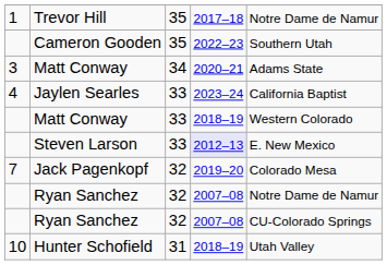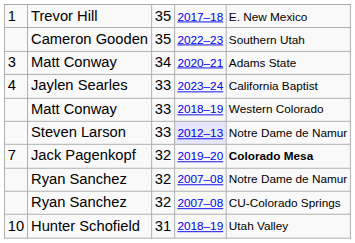 <table class="wikitable">
 <tr>
 </tr>
 <tr>
 <td>1</td>
 <td>Trevor Hill</td>
 <td>35</td>
 <td style="font-size:80%;"><a href='#'>2017–18</a></td>
-<td style="font-size:80%;">Notre Dame de Namur</td>
+<td style="font-size:80%;">E. New Mexico</td>
 </tr>
 <tr>
 <td></td>
 <td>Cameron Gooden</td>
 <td>35</td>
 <td style="font-size:80%;"><a href='#'>2022–23</a></td>
 <td style="font-size:80%;">Southern Utah</td>
 </tr>
 <tr>
 <td>3</td>
 <td>Matt Conway</td>
 <td>34</td>
 <td style="font-size:80%;"><a href='#'>2020–21</a></td>
 <td style="font-size:80%;">Adams State</td>
 </tr>
 <tr>
 <td>4</td>
 <td>Jaylen Searles</td>
 <td>33</td>
 <td style="font-size:80%;"><a href='#'>2023–24</a></td>
 <td style="font-size:80%;">California Baptist</td>
 </tr>
 <tr>
 <td></td>
 <td>Matt Conway</td>
 <td>33</td>
 <td style="font-size:80%;"><a href='#'>2018–19</a></td>
 <td style="font-size:80%;">Western Colorado</td>
 </tr>
 <tr>
 <td></td>
 <td>Steven Larson</td>
 <td>33</td>
 <td style="background: lavender; font-size:80%;"><a href='#'>2012–13</a></td>
-<td style="font-size:80%;">E. New Mexico</td>
+<td style="font-size:80%;">Notre Dame de Namur</td>
 </tr>
 <tr>
 <td>7</td>
 <td>Jack Pagenkopf</td>
 <td>32</td>
 <td style="font-size:80%;"><a href='#'>2019–20</a></td>
-<td style="font-size:80%;">Colorado Mesa</td>
+<td style="font-size:80%;"><strong>Colorado Mesa</strong></td>
 </tr>
 <tr>
 <td></td>
 <td>Ryan Sanchez</td>
 <td>32</td>
 <td style="font-size:80%;"><a href='#'>2007–08</a></td>
 <td style="font-size:80%;">Notre Dame de Namur</td>
 </tr>
 <tr>
 <td></td>
 <td>Ryan Sanchez</td>
 <td>32</td>
 <td style="font-size:80%;"><a href='#'>2007–08</a></td>
 <td style="font-size:80%;">CU-Colorado Springs</td>
 </tr>
 <tr>
 <td>10</td>
 <td>Hunter Schofield</td>
 <td>31</td>
 <td style="font-size:80%;"><a href='#'>2018–19</a></td>
 <td style="font-size:80%;">Utah Valley</td>
 </tr>
 </table>
